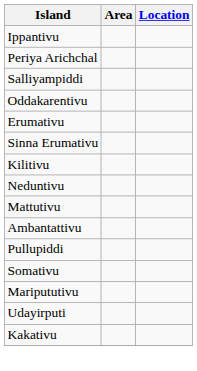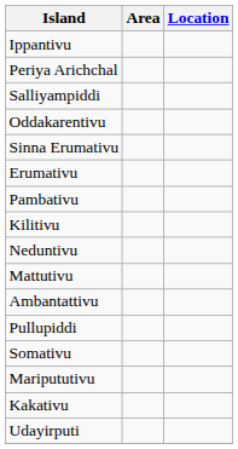 <table class="wikitable sortable" align=center>
 <tr>
 <th>Island</th>
 <th>Area</th>
 <th><a href='#'>Location</a></th>
 </tr>
 <tr>
 <td>Ippantivu</td>
 <td> </td>
 <td></td>
 </tr>
 <tr>
 <td>Periya Arichchal</td>
 <td> </td>
 <td></td>
 </tr>
 <tr>
 <td>Salliyampiddi</td>
 <td> </td>
 <td></td>
 </tr>
 <tr>
 <td>Oddakarentivu</td>
 <td> </td>
 <td></td>
 </tr>
 <tr>
+<td>Sinna Erumativu</td>
+<td> </td>
+<td></td>
+</tr>
+<tr>
 <td>Erumativu</td>
 <td> </td>
 <td></td>
 </tr>
 <tr>
-<td>Sinna Erumativu</td>
+<td>Pambativu</td>
 <td> </td>
 <td></td>
 </tr>
 <tr>
 <td>Kilitivu</td>
 <td> </td>
 <td></td>
 </tr>
 <tr>
 <td>Neduntivu</td>
 <td> </td>
 <td></td>
 </tr>
 <tr>
 <td>Mattutivu</td>
 <td> </td>
 <td></td>
 </tr>
 <tr>
 <td>Ambantattivu</td>
 <td> </td>
 <td></td>
 </tr>
 <tr>
 <td>Pullupiddi</td>
 <td> </td>
 <td></td>
 </tr>
 <tr>
 <td>Somativu</td>
 <td> </td>
 <td></td>
 </tr>
 <tr>
 <td>Maripututivu</td>
 <td> </td>
 <td></td>
 </tr>
 <tr>
-<td>Udayirputi</td>
+<td>Kakativu</td>
 <td> </td>
 <td></td>
 </tr>
 <tr>
-<td>Kakativu</td>
+<td>Udayirputi</td>
 <td> </td>
 <td></td>
 </tr>
 <tr>
 </tr>
 </table>
